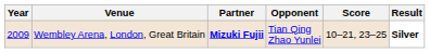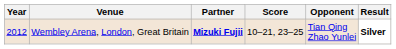 <table class="sortable wikitable" style="font-size: 90%;">
 <tr>
 <th>Year</th>
 <th>Venue</th>
 <th>Partner</th>
+<th>Score</th>
 <th>Opponent</th>
-<th>Score</th>
 <th>Result</th>
 </tr>
 <tr style="background:#F3E6D7">
-<td align="center"><a href='#'>2009</a></td>
+<td align="center"><a href='#'>2012</a></td>
 <td align="left"><a href='#'>Wembley Arena</a>, <a href='#'>London</a>, Great Britain</td>
 <td align="left"><strong> <a href='#'>Mizuki Fujii</a></strong></td>
+<td align="left">10–21, 23–25</td>
 <td align="left"> <a href='#'>Tian Qing</a> <br>  <a href='#'>Zhao Yunlei</a></td>
-<td align="left">10–21, 23–25</td>
 <td style="text-align:left; background:white"> <strong>Silver</strong></td>
 </tr>
 </table>
